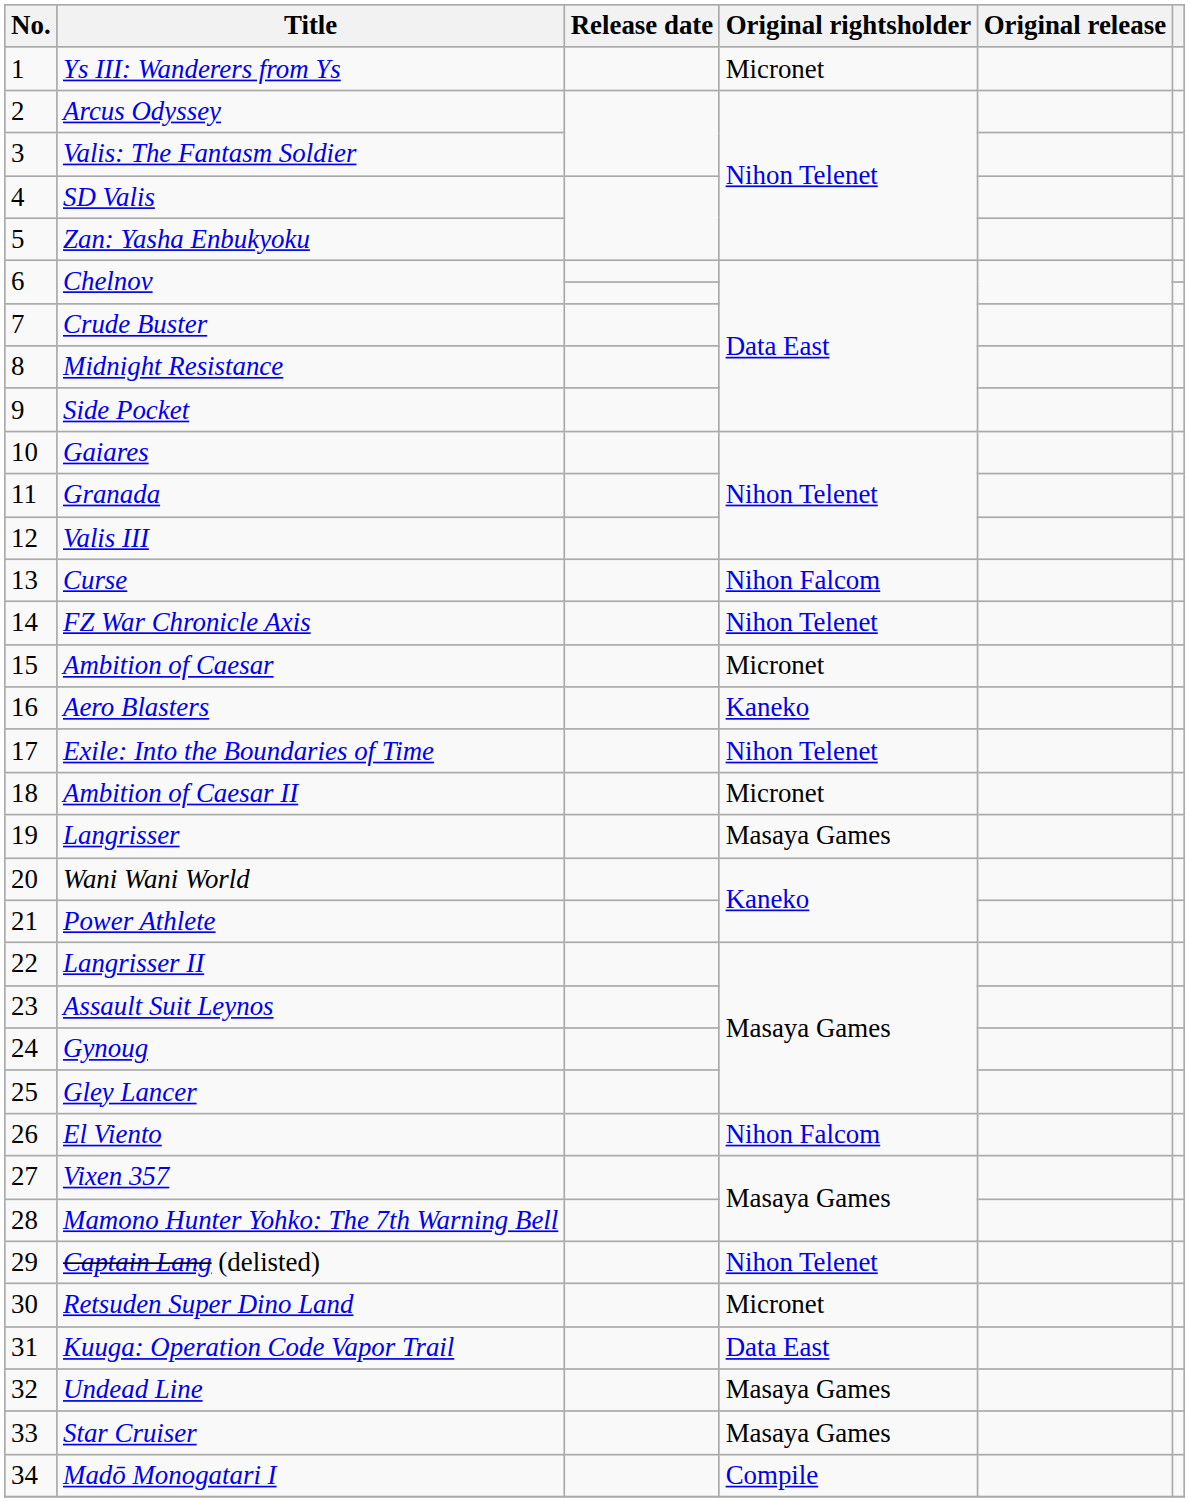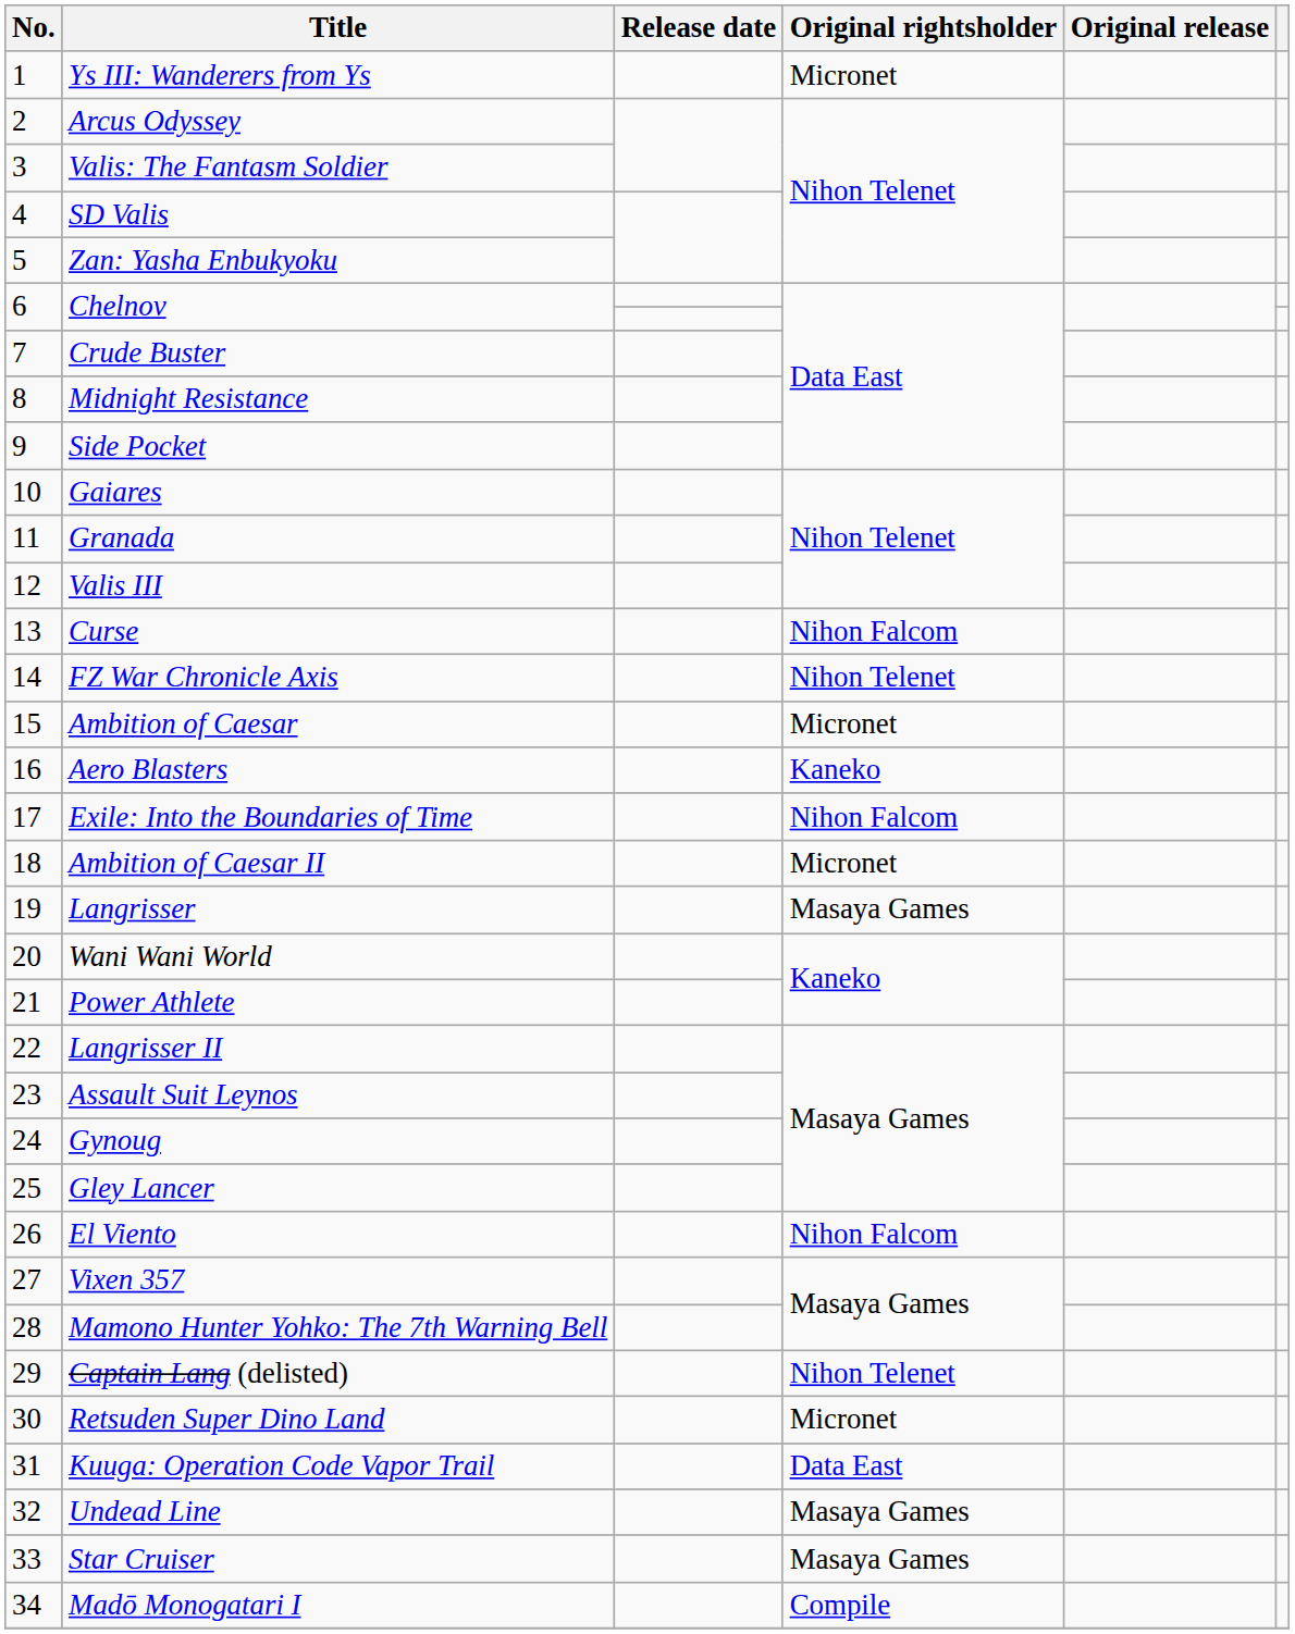 <table class="wikitable sortable" width="auto">
 <tr>
 <th>No.</th>
 <th>Title</th>
 <th>Release date</th>
 <th>Original rightsholder</th>
 <th>Original release</th>
 <th></th>
 </tr>
 <tr>
 <td>1</td>
 <td><em><a href='#'>Ys III: Wanderers from Ys</a></em></td>
 <td></td>
 <td>Micronet</td>
 <td></td>
 <td></td>
 </tr>
 <tr>
 <td>2</td>
 <td><em><a href='#'>Arcus Odyssey</a></em></td>
 <td rowspan="2"></td>
 <td rowspan="4"><a href='#'>Nihon Telenet</a></td>
 <td></td>
 <td></td>
 </tr>
 <tr>
 <td>3</td>
 <td><em><a href='#'>Valis: The Fantasm Soldier</a></em></td>
 <td></td>
 <td></td>
 </tr>
 <tr>
 <td>4</td>
 <td><a href='#'><em>SD Valis</em></a></td>
 <td rowspan="2"></td>
 <td></td>
 <td></td>
 </tr>
 <tr>
 <td>5</td>
 <td><em><a href='#'>Zan: Yasha Enbukyoku</a></em></td>
 <td></td>
 <td></td>
 </tr>
 <tr>
 <td rowspan="2">6</td>
 <td rowspan="2"><a href='#'><em>Chelnov</em></a></td>
 <td></td>
 <td rowspan="5"><a href='#'>Data East</a></td>
 <td rowspan="2"></td>
 <td></td>
 </tr>
 <tr>
 <td></td>
 <td></td>
 </tr>
 <tr>
 <td>7</td>
 <td><em><a href='#'>Crude Buster</a></em></td>
 <td></td>
 <td></td>
 <td></td>
 </tr>
 <tr>
 <td>8</td>
 <td><em><a href='#'>Midnight Resistance</a></em></td>
 <td></td>
 <td></td>
 <td></td>
 </tr>
 <tr>
 <td>9</td>
 <td><em><a href='#'>Side Pocket</a></em></td>
 <td></td>
 <td></td>
 <td></td>
 </tr>
 <tr>
 <td>10</td>
 <td><em><a href='#'>Gaiares</a></em></td>
 <td></td>
 <td rowspan="3"><a href='#'>Nihon Telenet</a></td>
 <td></td>
 <td></td>
 </tr>
 <tr>
 <td>11</td>
 <td><a href='#'><em>Granada</em></a></td>
 <td></td>
 <td></td>
 <td></td>
 </tr>
 <tr>
 <td>12</td>
 <td><em><a href='#'>Valis III</a></em></td>
 <td></td>
 <td></td>
 <td></td>
 </tr>
 <tr>
 <td>13</td>
 <td><a href='#'><em>Curse</em></a></td>
 <td></td>
 <td><a href='#'>Nihon Falcom</a></td>
 <td></td>
 <td></td>
 </tr>
 <tr>
 <td>14</td>
 <td><a href='#'><em>FZ War Chronicle Axis</em></a></td>
 <td></td>
 <td><a href='#'>Nihon Telenet</a></td>
 <td></td>
 <td></td>
 </tr>
 <tr>
 <td>15</td>
 <td><em><a href='#'>Ambition of Caesar</a></em></td>
 <td></td>
 <td>Micronet</td>
 <td></td>
 <td></td>
 </tr>
 <tr>
 <td>16</td>
 <td><em><a href='#'>Aero Blasters</a></em></td>
 <td></td>
 <td><a href='#'>Kaneko</a></td>
 <td></td>
 <td></td>
 </tr>
 <tr>
 <td>17</td>
 <td><a href='#'><em>Exile: Into the Boundaries of Time</em></a></td>
 <td></td>
-<td><a href='#'>Nihon Telenet</a></td>
+<td><a href='#'>Nihon Falcom</a></td>
 <td></td>
 <td></td>
 </tr>
 <tr>
 <td>18</td>
 <td><em><a href='#'>Ambition of Caesar II</a></em></td>
 <td></td>
 <td>Micronet</td>
 <td></td>
 <td></td>
 </tr>
 <tr>
 <td>19</td>
 <td><a href='#'><em>Langrisser</em></a></td>
 <td></td>
 <td>Masaya Games</td>
 <td></td>
 <td></td>
 </tr>
 <tr>
 <td>20</td>
 <td><em>Wani Wani World</em></td>
 <td></td>
 <td rowspan="2"><a href='#'>Kaneko</a></td>
 <td></td>
 <td></td>
 </tr>
 <tr>
 <td>21</td>
 <td><em><a href='#'>Power Athlete</a></em></td>
 <td></td>
 <td></td>
 <td></td>
 </tr>
 <tr>
 <td>22</td>
 <td><em><a href='#'>Langrisser II</a></em></td>
 <td></td>
 <td rowspan="4">Masaya Games</td>
 <td></td>
 <td></td>
 </tr>
 <tr>
 <td>23</td>
 <td><em><a href='#'>Assault Suit Leynos</a></em></td>
 <td></td>
 <td></td>
 <td></td>
 </tr>
 <tr>
 <td>24</td>
 <td><em><a href='#'>Gynoug</a></em></td>
 <td></td>
 <td></td>
 <td></td>
 </tr>
 <tr>
 <td>25</td>
 <td><em><a href='#'>Gley Lancer</a></em></td>
 <td></td>
 <td></td>
 <td></td>
 </tr>
 <tr>
 <td>26</td>
 <td><em><a href='#'>El Viento</a></em></td>
 <td></td>
 <td><a href='#'>Nihon Falcom</a></td>
 <td></td>
 <td></td>
 </tr>
 <tr>
 <td>27</td>
 <td><em><a href='#'>Vixen 357</a></em></td>
 <td></td>
 <td rowspan="2">Masaya Games</td>
 <td></td>
 <td></td>
 </tr>
 <tr>
 <td>28</td>
 <td><a href='#'><em>Mamono Hunter Yohko: The 7th Warning Bell</em></a></td>
 <td></td>
 <td></td>
 <td></td>
 </tr>
 <tr>
 <td>29</td>
 <td><em><s><a href='#'>Captain Lang</a></s></em> (delisted)</td>
 <td></td>
 <td><a href='#'>Nihon Telenet</a></td>
 <td></td>
 <td><br></td>
 </tr>
 <tr>
 <td>30</td>
 <td><a href='#'><em>Retsuden Super Dino Land</em></a></td>
 <td></td>
 <td>Micronet</td>
 <td></td>
 <td></td>
 </tr>
 <tr>
 <td>31</td>
 <td><a href='#'><em>Kuuga: Operation Code Vapor Trail</em></a></td>
 <td></td>
 <td><a href='#'>Data East</a></td>
 <td></td>
 <td></td>
 </tr>
 <tr>
 <td>32</td>
 <td><em><a href='#'>Undead Line</a></em></td>
 <td></td>
 <td>Masaya Games</td>
 <td></td>
 <td></td>
 </tr>
 <tr>
 <td>33</td>
 <td><em><a href='#'>Star Cruiser</a></em></td>
 <td></td>
 <td>Masaya Games</td>
 <td></td>
 <td></td>
 </tr>
 <tr>
 <td>34</td>
 <td><em><a href='#'>Madō Monogatari I</a></em></td>
 <td></td>
 <td><a href='#'>Compile</a></td>
 <td></td>
 <td></td>
 </tr>
 <tr>
 </tr>
 </table>
